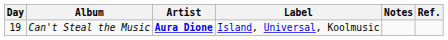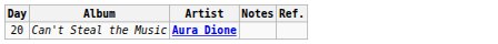 <table class="wikitable">
 <tr>
 <th>Day</th>
 <th>Album</th>
 <th>Artist</th>
-<th>Label</th>
 <th>Notes</th>
 <th>Ref.</th>
 </tr>
 <tr>
-<td rowspan="1" style="text-align:center;">19</td>
+<td rowspan="1" style="text-align:center;">20</td>
 <td><em>Can't Steal the Music</em></td>
 <td><strong><a href='#'>Aura Dione</a></strong></td>
-<td><a href='#'>Island</a>, <a href='#'>Universal</a>, Koolmusic</td>
 <td></td>
 <td style="text-align:center;"></td>
 </tr>
 </table>
